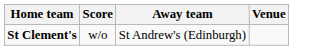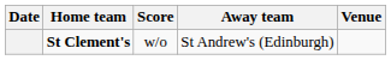 <table class="wikitable football-result-list" style="max-width: 80em; text-align: center">
 <tr>
+<th scope="col">Date</th>
 <th scope="col">Home team</th>
 <th scope="col">Score</th>
 <th scope="col">Away team</th>
 <th scope="col">Venue</th>
 </tr>
 <tr>
+<th scope="row"></th>
 <td align=right><strong>St Clement's</strong></td>
 <td>w/o</td>
 <td align=left>St Andrew's (Edinburgh)</td>
 <td></td>
 </tr>
 </table>
